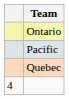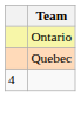 <table class="wikitable">
 <tr>
 <th width=20></th>
 <th>Team</th>
 </tr>
 <tr style="background:#F7F6A8;">
 <td align="center"></td>
 <td> Ontario</td>
-</tr>
-<tr style="background:#DCE5E5;">
-<td align="center"></td>
-<td> Pacific</td>
 </tr>
 <tr style="background:#FFDAB9;">
 <td align="center"></td>
 <td> Quebec</td>
 </tr>
 <tr>
 <td>4</td>
 <td></td>
 </tr>
 </table>
